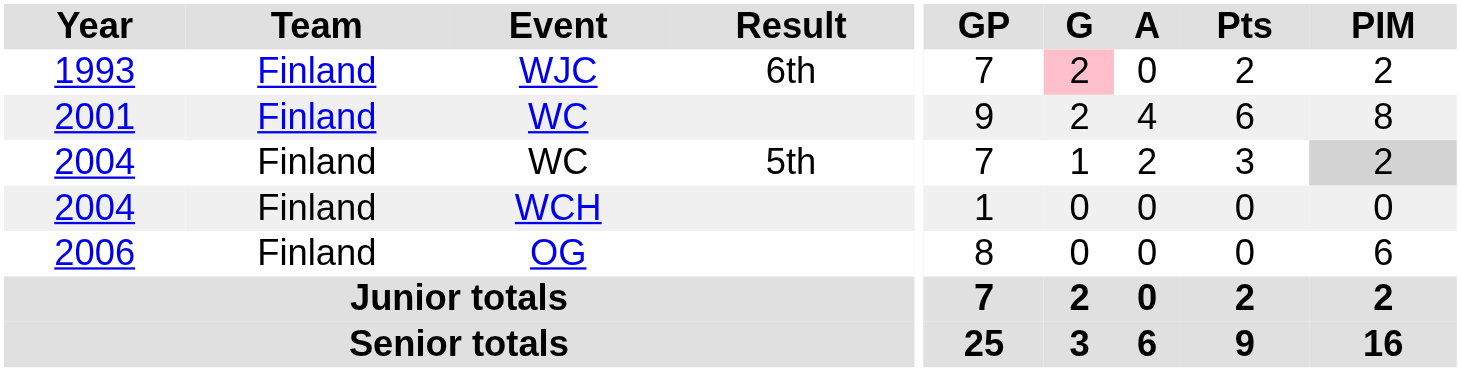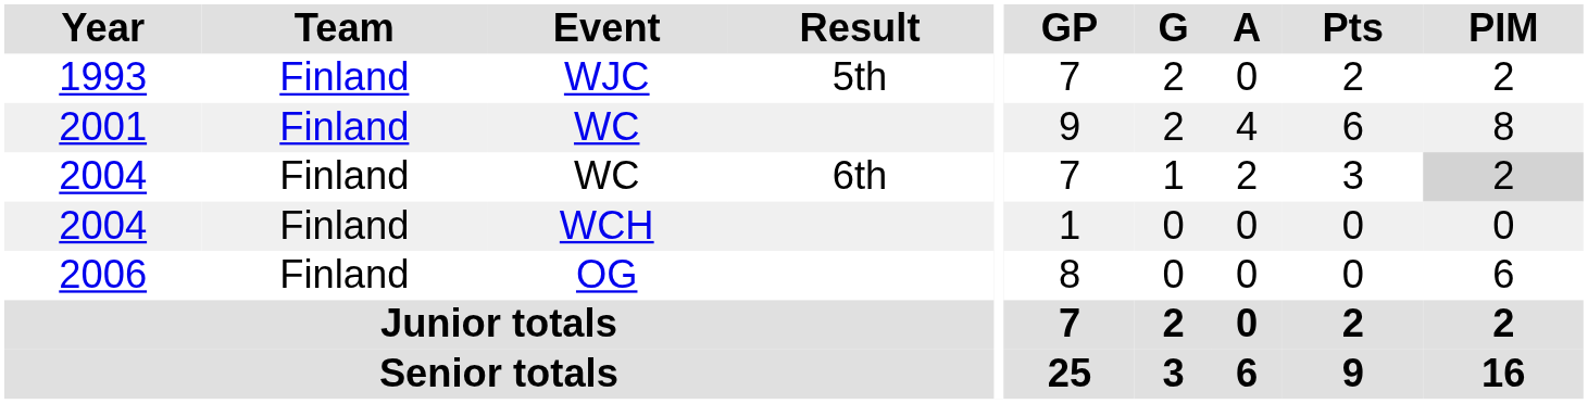 <table border="0" cellpadding="1" cellspacing="0" ID="Table3" style="text-align:center; width:40em">
 <tr ALIGN="center" bgcolor="#e0e0e0">
 <th>Year</th>
 <th>Team</th>
 <th>Event</th>
 <th>Result</th>
 <th rowspan="99" bgcolor="#ffffff"></th>
 <th>GP</th>
 <th>G</th>
 <th>A</th>
 <th>Pts</th>
 <th>PIM</th>
 </tr>
 <tr>
 <td><a href='#'>1993</a></td>
 <td><a href='#'>Finland</a></td>
 <td><a href='#'>WJC</a></td>
-<td>6th</td>
+<td>5th</td>
 <td>7</td>
-<td style="background: pink;">2</td>
+<td>2</td>
 <td>0</td>
 <td>2</td>
 <td>2</td>
 </tr>
 <tr bgcolor="#f0f0f0">
 <td><a href='#'>2001</a></td>
 <td><a href='#'>Finland</a></td>
 <td><a href='#'>WC</a></td>
 <td></td>
 <td>9</td>
 <td>2</td>
 <td>4</td>
 <td>6</td>
 <td>8</td>
 </tr>
 <tr>
 <td><a href='#'>2004</a></td>
 <td>Finland</td>
 <td>WC</td>
-<td>5th</td>
+<td>6th</td>
 <td>7</td>
 <td>1</td>
 <td>2</td>
 <td>3</td>
 <td style="background: lightgrey;">2</td>
 </tr>
 <tr bgcolor="#f0f0f0">
 <td><a href='#'>2004</a></td>
 <td>Finland</td>
 <td><a href='#'>WCH</a></td>
 <td></td>
 <td>1</td>
 <td>0</td>
 <td>0</td>
 <td>0</td>
 <td>0</td>
 </tr>
 <tr>
 <td><a href='#'>2006</a></td>
 <td>Finland</td>
 <td><a href='#'>OG</a></td>
 <td></td>
 <td>8</td>
 <td>0</td>
 <td>0</td>
 <td>0</td>
 <td>6</td>
 </tr>
 <tr bgcolor="#e0e0e0">
 <th colspan="4">Junior totals</th>
 <th>7</th>
 <th>2</th>
 <th>0</th>
 <th>2</th>
 <th>2</th>
 </tr>
 <tr bgcolor="#e0e0e0">
 <th colspan="4">Senior totals</th>
 <th>25</th>
 <th>3</th>
 <th>6</th>
 <th>9</th>
 <th>16</th>
 </tr>
 </table>
